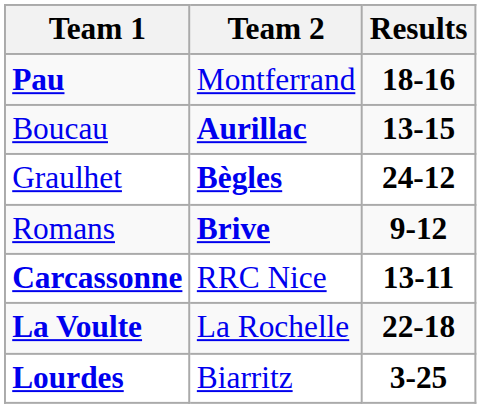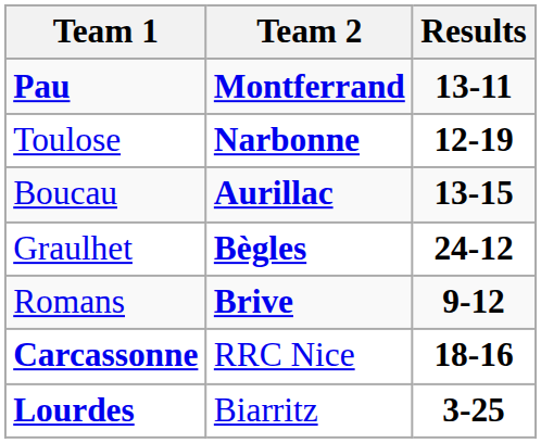 <table class="wikitable">
 <tr>
 <th>Team 1</th>
 <th>Team 2</th>
 <th>Results</th>
 </tr>
 <tr>
 <td><strong><a href='#'>Pau</a></strong></td>
-<td><a href='#'>Montferrand</a></td>
-<td align="center"><strong>18-16</strong></td>
+<td><strong><a href='#'>Montferrand</a></strong></td>
+<td align="center"><strong>13-11</strong></td>
+</tr>
+<tr bgcolor="white">
+<td><a href='#'>Toulose</a></td>
+<td><strong><a href='#'>Narbonne</a></strong></td>
+<td align="center"><strong>12-19</strong></td>
 </tr>
 <tr>
 <td><a href='#'>Boucau</a></td>
 <td><strong><a href='#'>Aurillac</a></strong></td>
 <td align="center"><strong>13-15</strong></td>
 </tr>
 <tr bgcolor="white">
 <td><a href='#'>Graulhet</a></td>
 <td><strong><a href='#'>Bègles</a></strong></td>
 <td align="center"><strong>24-12</strong></td>
 </tr>
 <tr>
 <td><a href='#'>Romans</a></td>
 <td><strong><a href='#'>Brive</a></strong></td>
 <td align="center"><strong>9-12</strong></td>
 </tr>
 <tr bgcolor="white">
 <td><strong><a href='#'>Carcassonne</a></strong></td>
 <td><a href='#'>RRC Nice</a></td>
-<td align="center"><strong>13-11</strong></td>
-</tr>
-<tr>
-<td><strong><a href='#'>La Voulte</a></strong></td>
-<td><a href='#'>La Rochelle</a></td>
-<td align="center"><strong>22-18</strong></td>
+<td align="center"><strong>18-16</strong></td>
 </tr>
 <tr bgcolor="white">
 <td><strong><a href='#'>Lourdes</a></strong></td>
 <td><a href='#'>Biarritz</a></td>
 <td align="center"><strong>3-25</strong></td>
 </tr>
 </table>
